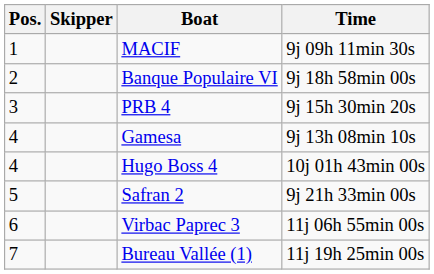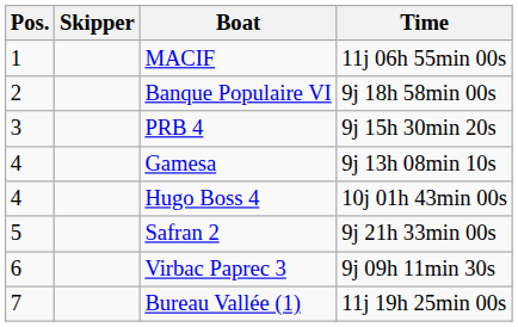 <table class="wikitable">
 <tr>
 <th>Pos.</th>
 <th>Skipper</th>
 <th>Boat</th>
 <th>Time</th>
 </tr>
 <tr>
 <td>1</td>
 <td></td>
 <td><a href='#'>MACIF</a></td>
-<td>9j 09h 11min 30s</td>
+<td>11j 06h 55min 00s</td>
 </tr>
 <tr>
 <td>2</td>
 <td></td>
 <td><a href='#'>Banque Populaire VI</a></td>
 <td>9j 18h 58min 00s</td>
 </tr>
 <tr>
 <td>3</td>
 <td></td>
 <td><a href='#'>PRB 4</a></td>
 <td>9j 15h 30min 20s</td>
 </tr>
 <tr>
 <td>4</td>
 <td></td>
 <td><a href='#'>Gamesa</a></td>
 <td>9j 13h 08min 10s</td>
 </tr>
 <tr>
 <td>4</td>
 <td></td>
 <td><a href='#'>Hugo Boss 4</a></td>
 <td>10j 01h 43min 00s</td>
 </tr>
 <tr>
 <td>5</td>
 <td></td>
 <td><a href='#'>Safran 2</a></td>
 <td>9j 21h 33min 00s</td>
 </tr>
 <tr>
 <td>6</td>
 <td></td>
 <td><a href='#'>Virbac Paprec 3</a></td>
-<td>11j 06h 55min 00s</td>
+<td>9j 09h 11min 30s</td>
 </tr>
 <tr>
 <td>7</td>
 <td></td>
 <td><a href='#'>Bureau Vallée (1)</a></td>
 <td>11j 19h 25min 00s</td>
 </tr>
 </table>
